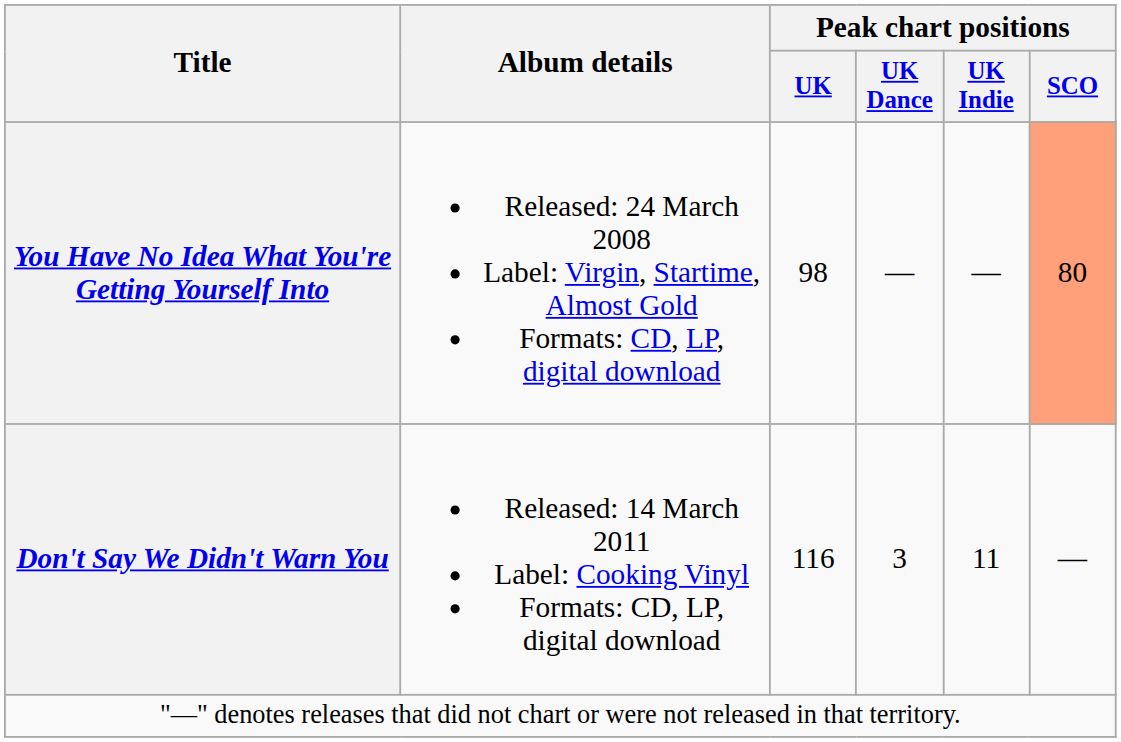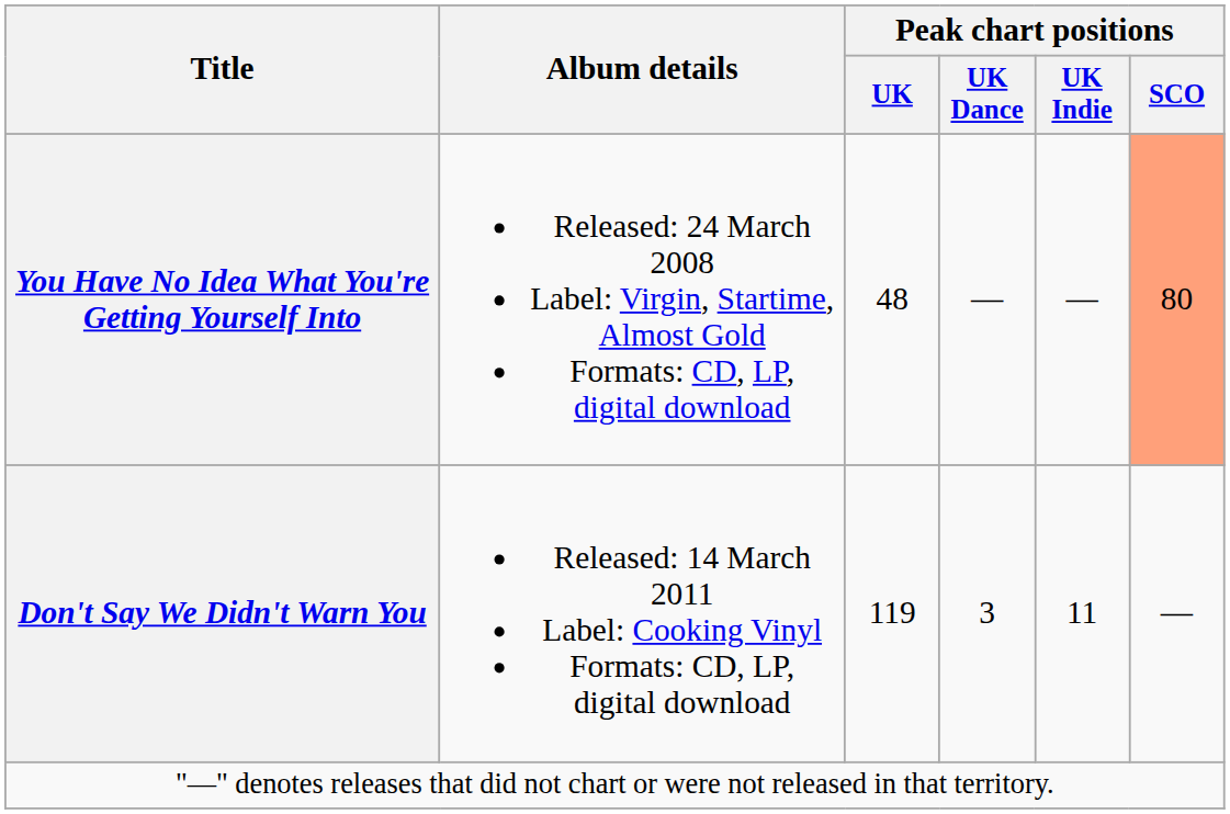 <table class="wikitable plainrowheaders" style="text-align:center;">
 <tr>
 <th scope="col" rowspan="2">Title</th>
 <th scope="col" rowspan="2">Album details</th>
 <th scope="col" colspan="4">Peak chart positions</th>
 </tr>
 <tr>
 <th scope="col" style="width:3em;font-size:85%;"><a href='#'>UK</a><br></th>
 <th scope="col" style="width:3em;font-size:85%;"><a href='#'>UK<br>Dance</a><br></th>
 <th scope="col" style="width:3em;font-size:85%;"><a href='#'>UK<br>Indie</a><br></th>
 <th scope="col" style="width:3em;font-size:85%;"><a href='#'>SCO</a><br></th>
 </tr>
 <tr>
 <th scope="row"><em><a href='#'>You Have No Idea What You're Getting Yourself Into</a></em></th>
 <td><br><ul><li>Released: 24 March 2008</li><li>Label: <a href='#'>Virgin</a>, <a href='#'>Startime</a>, <a href='#'>Almost Gold</a></li><li>Formats: <a href='#'>CD</a>, <a href='#'>LP</a>, <a href='#'>digital download</a></li></ul></td>
-<td>98</td>
+<td>48</td>
 <td>—</td>
 <td>—</td>
 <td style="background: lightsalmon;">80</td>
 </tr>
 <tr>
 <th scope="row"><em><a href='#'>Don't Say We Didn't Warn You</a></em></th>
 <td><br><ul><li>Released: 14 March 2011</li><li>Label: <a href='#'>Cooking Vinyl</a></li><li>Formats: CD, LP, digital download</li></ul></td>
-<td>116</td>
+<td>119</td>
 <td>3</td>
 <td>11</td>
 <td>—</td>
 </tr>
 <tr>
 <td colspan="14" style="font-size:90%">"—" denotes releases that did not chart or were not released in that territory.</td>
 </tr>
 </table>
